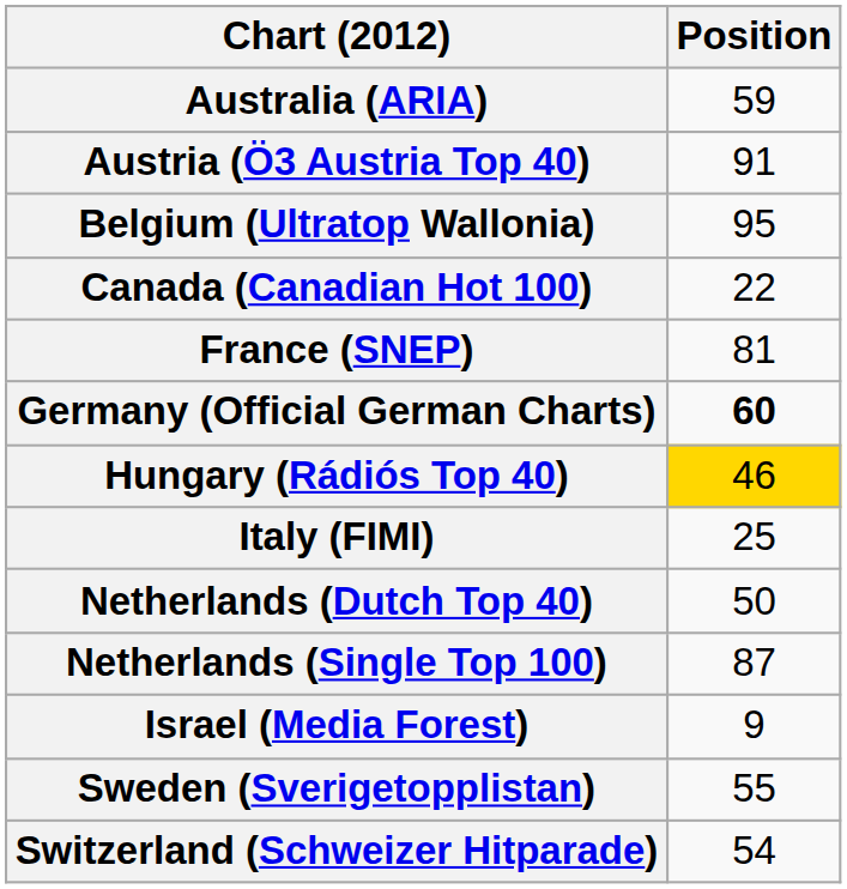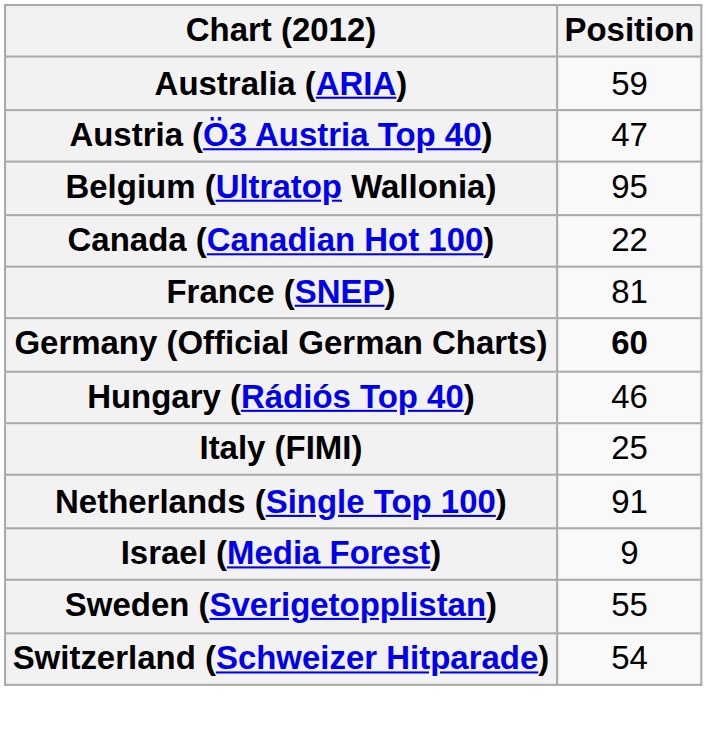 <table class="wikitable plainrowheaders sortable">
 <tr>
 <th scope="col">Chart (2012)</th>
 <th scope="col">Position</th>
 </tr>
 <tr>
 <th scope="row">Australia (<a href='#'>ARIA</a>)</th>
 <td style="text-align:center;">59</td>
 </tr>
 <tr>
 <th scope="row">Austria (<a href='#'>Ö3 Austria Top 40</a>)</th>
-<td style="text-align:center;">91</td>
+<td style="text-align:center;">47</td>
 </tr>
 <tr>
 <th scope="row">Belgium (<a href='#'>Ultratop</a> Wallonia)</th>
 <td style="text-align:center;">95</td>
 </tr>
 <tr>
 <th scope="row">Canada (<a href='#'>Canadian Hot 100</a>)</th>
 <td style="text-align:center;">22</td>
 </tr>
 <tr>
 <th scope="row">France (<a href='#'>SNEP</a>)</th>
 <td style="text-align:center;">81</td>
 </tr>
 <tr>
 <th scope="row">Germany (Official German Charts)</th>
 <td style="text-align:center;"><strong>60</strong></td>
 </tr>
 <tr>
 <th scope="row">Hungary (<a href='#'>Rádiós Top 40</a>)</th>
-<td style="background: gold; text-align:center;">46</td>
+<td style="text-align:center;">46</td>
 </tr>
 <tr>
 <th scope="row">Italy (FIMI)</th>
 <td style="text-align:center;">25</td>
 </tr>
 <tr>
-<th scope="row">Netherlands (<a href='#'>Dutch Top 40</a>)</th>
-<td style="text-align:center;">50</td>
-</tr>
-<tr>
 <th scope="row">Netherlands (<a href='#'>Single Top 100</a>)</th>
-<td style="text-align:center;">87</td>
+<td style="text-align:center;">91</td>
 </tr>
 <tr>
 <th scope="row">Israel (<a href='#'>Media Forest</a>)</th>
 <td style="text-align:center;">9</td>
 </tr>
 <tr>
 <th scope="row">Sweden (<a href='#'>Sverigetopplistan</a>)</th>
 <td style="text-align:center;">55</td>
 </tr>
 <tr>
 <th scope="row">Switzerland (<a href='#'>Schweizer Hitparade</a>)</th>
 <td style="text-align:center;">54</td>
 </tr>
 </table>
